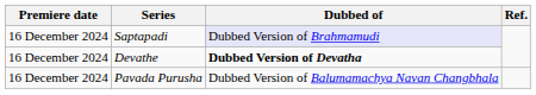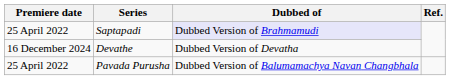 <table class="wikitable">
 <tr>
 <th>Premiere date</th>
 <th>Series</th>
 <th>Dubbed of</th>
 <th>Ref.</th>
 </tr>
 <tr>
-<td>16 December 2024</td>
+<td>25 April 2022</td>
 <td><em>Saptapadi</em></td>
 <td style="background: lavender;">Dubbed Version of <em><a href='#'>Brahmamudi</a></em></td>
 <td rowspan="2"></td>
 </tr>
 <tr>
 <td>16 December 2024</td>
 <td><em>Devathe</em></td>
-<td><strong>Dubbed Version of <em>Devatha</em></strong></td>
+<td>Dubbed Version of <em>Devatha</em></td>
 </tr>
 <tr>
-<td>16 December 2024</td>
+<td>25 April 2022</td>
 <td><em>Pavada Purusha</em></td>
 <td>Dubbed Version of <a href='#'><em>Balumamachya Navan</em> <em>Changbhala</em></a></td>
 <td></td>
 </tr>
 </table>
